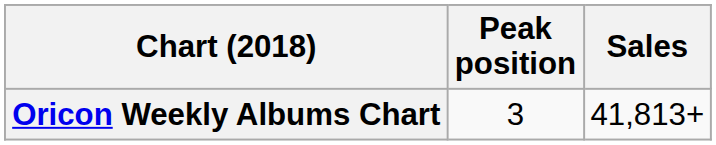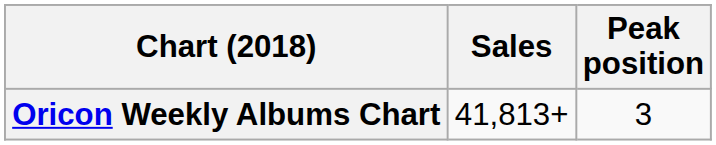 <table class="wikitable sortable plainrowheaders" style="text-align:center">
 <tr>
 <th scope="col">Chart (2018)</th>
+<th scope="col">Sales</th>
 <th scope="col">Peak<br> position</th>
-<th scope="col">Sales</th>
 </tr>
 <tr>
 <th scope="row"><a href='#'>Oricon</a> Weekly Albums Chart </th>
+<td>41,813+</td>
 <td>3</td>
-<td>41,813+</td>
 </tr>
 </table>
